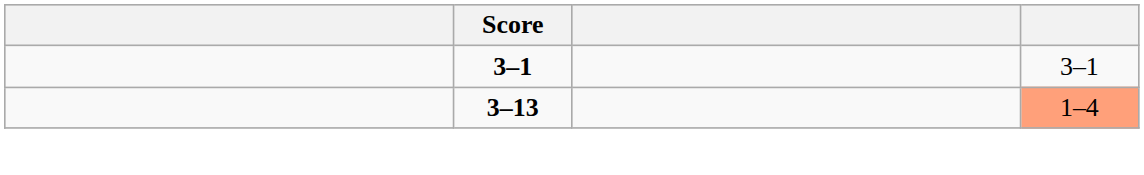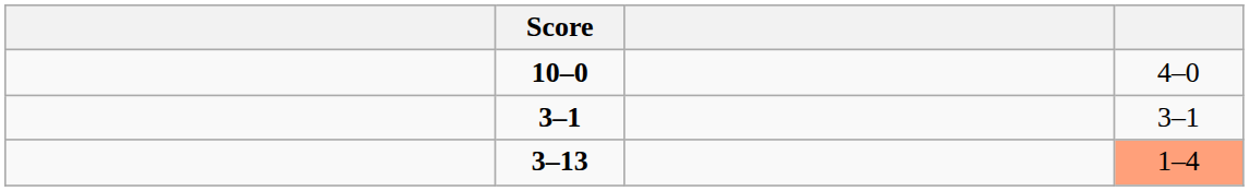 <table class="wikitable" style="text-align: center; ">
 <tr>
 <th align="right" width="270"></th>
 <th width="65">Score</th>
 <th align="left" width="270"></th>
 <th width="65"></th>
+</tr>
+<tr>
+<td align="left"><strong></strong></td>
+<td><strong>10–0</strong></td>
+<td align="left"></td>
+<td>4–0 <strong></strong></td>
 </tr>
 <tr>
 <td align="left"><strong></strong></td>
 <td><strong>3–1</strong></td>
 <td align="left"></td>
 <td>3–1 <strong></strong></td>
 </tr>
 <tr>
 <td align="left"></td>
 <td><strong>3–13</strong></td>
 <td align="left"><strong></strong></td>
 <td style="background: lightsalmon;">1–4 <strong></strong></td>
 </tr>
 </table>
